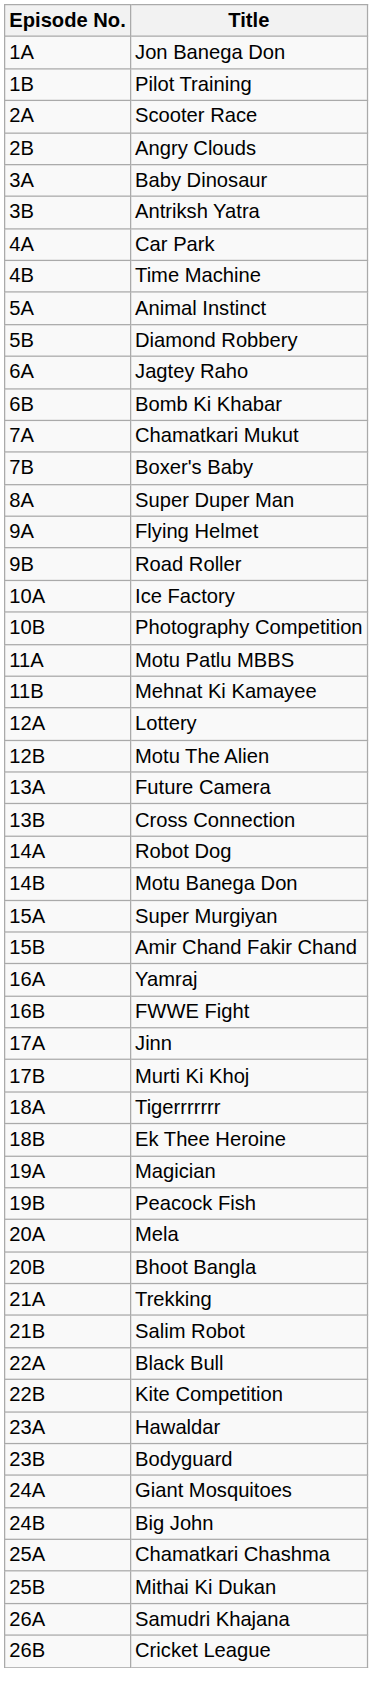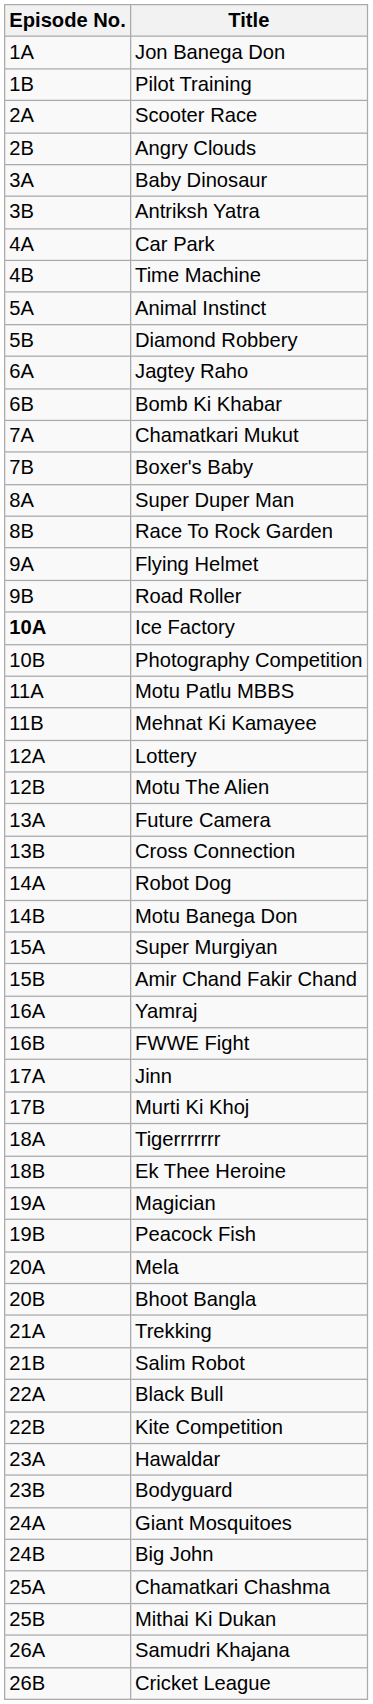 <table class="wikitable">
 <tr>
 <th>Episode No.</th>
 <th>Title</th>
 </tr>
 <tr>
 <td>1A</td>
 <td>Jon Banega Don</td>
 </tr>
 <tr>
 <td>1B</td>
 <td>Pilot Training</td>
 </tr>
 <tr>
 <td>2A</td>
 <td>Scooter Race</td>
 </tr>
 <tr>
 <td>2B</td>
 <td>Angry Clouds</td>
 </tr>
 <tr>
 <td>3A</td>
 <td>Baby Dinosaur</td>
 </tr>
 <tr>
 <td>3B</td>
 <td>Antriksh Yatra</td>
 </tr>
 <tr>
 <td>4A</td>
 <td>Car Park</td>
 </tr>
 <tr>
 <td>4B</td>
 <td>Time Machine</td>
 </tr>
 <tr>
 <td>5A</td>
 <td>Animal Instinct</td>
 </tr>
 <tr>
 <td>5B</td>
 <td>Diamond Robbery</td>
 </tr>
 <tr>
 <td>6A</td>
 <td>Jagtey Raho</td>
 </tr>
 <tr>
 <td>6B</td>
 <td>Bomb Ki Khabar</td>
 </tr>
 <tr>
 <td>7A</td>
 <td>Chamatkari Mukut</td>
 </tr>
 <tr>
 <td>7B</td>
 <td>Boxer's Baby</td>
 </tr>
 <tr>
 <td>8A</td>
 <td>Super Duper Man</td>
 </tr>
 <tr>
+<td>8B</td>
+<td>Race To Rock Garden</td>
+</tr>
+<tr>
 <td>9A</td>
 <td>Flying Helmet</td>
 </tr>
 <tr>
 <td>9B</td>
 <td>Road Roller</td>
 </tr>
 <tr>
-<td>10A</td>
+<td><strong>10A</strong></td>
 <td>Ice Factory</td>
 </tr>
 <tr>
 <td>10B</td>
 <td>Photography Competition</td>
 </tr>
 <tr>
 <td>11A</td>
 <td>Motu Patlu MBBS</td>
 </tr>
 <tr>
 <td>11B</td>
 <td>Mehnat Ki Kamayee</td>
 </tr>
 <tr>
 <td>12A</td>
 <td>Lottery</td>
 </tr>
 <tr>
 <td>12B</td>
 <td>Motu The Alien</td>
 </tr>
 <tr>
 <td>13A</td>
 <td>Future Camera</td>
 </tr>
 <tr>
 <td>13B</td>
 <td>Cross Connection</td>
 </tr>
 <tr>
 <td>14A</td>
 <td>Robot Dog</td>
 </tr>
 <tr>
 <td>14B</td>
 <td>Motu Banega Don</td>
 </tr>
 <tr>
 <td>15A</td>
 <td>Super Murgiyan</td>
 </tr>
 <tr>
 <td>15B</td>
 <td>Amir Chand Fakir Chand</td>
 </tr>
 <tr>
 <td>16A</td>
 <td>Yamraj</td>
 </tr>
 <tr>
 <td>16B</td>
 <td>FWWE Fight</td>
 </tr>
 <tr>
 <td>17A</td>
 <td>Jinn</td>
 </tr>
 <tr>
 <td>17B</td>
 <td>Murti Ki Khoj</td>
 </tr>
 <tr>
 <td>18A</td>
 <td>Tigerrrrrrr</td>
 </tr>
 <tr>
 <td>18B</td>
 <td>Ek Thee Heroine</td>
 </tr>
 <tr>
 <td>19A</td>
 <td>Magician</td>
 </tr>
 <tr>
 <td>19B</td>
 <td>Peacock Fish</td>
 </tr>
 <tr>
 <td>20A</td>
 <td>Mela</td>
 </tr>
 <tr>
 <td>20B</td>
 <td>Bhoot Bangla</td>
 </tr>
 <tr>
 <td>21A</td>
 <td>Trekking</td>
 </tr>
 <tr>
 <td>21B</td>
 <td>Salim Robot</td>
 </tr>
 <tr>
 <td>22A</td>
 <td>Black Bull</td>
 </tr>
 <tr>
 <td>22B</td>
 <td>Kite Competition</td>
 </tr>
 <tr>
 <td>23A</td>
 <td>Hawaldar</td>
 </tr>
 <tr>
 <td>23B</td>
 <td>Bodyguard</td>
 </tr>
 <tr>
 <td>24A</td>
 <td>Giant Mosquitoes</td>
 </tr>
 <tr>
 <td>24B</td>
 <td>Big John</td>
 </tr>
 <tr>
 <td>25A</td>
 <td>Chamatkari Chashma</td>
 </tr>
 <tr>
 <td>25B</td>
 <td>Mithai Ki Dukan</td>
 </tr>
 <tr>
 <td>26A</td>
 <td>Samudri Khajana</td>
 </tr>
 <tr>
 <td>26B</td>
 <td>Cricket League</td>
 </tr>
 </table>
